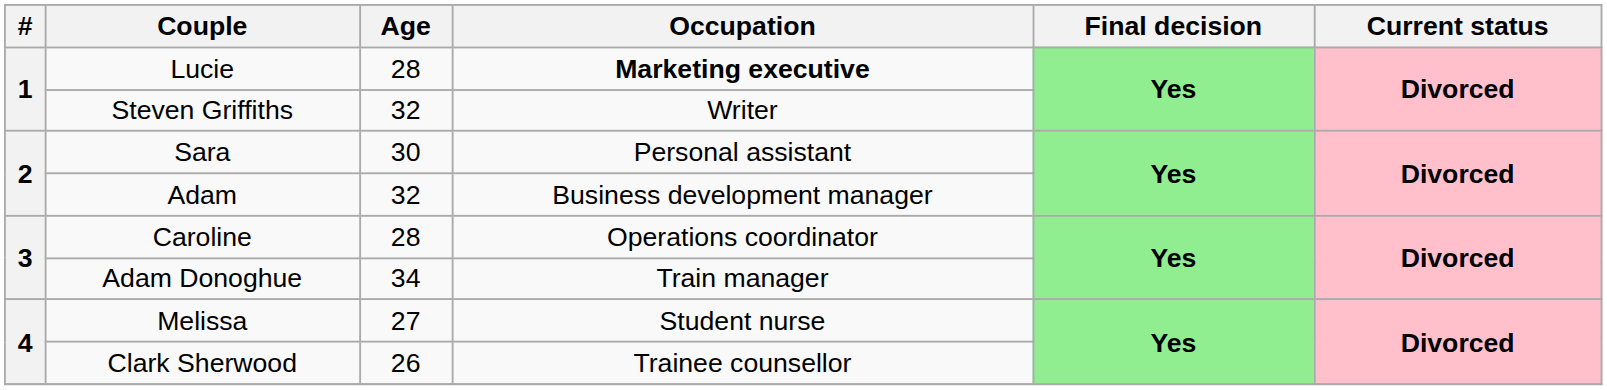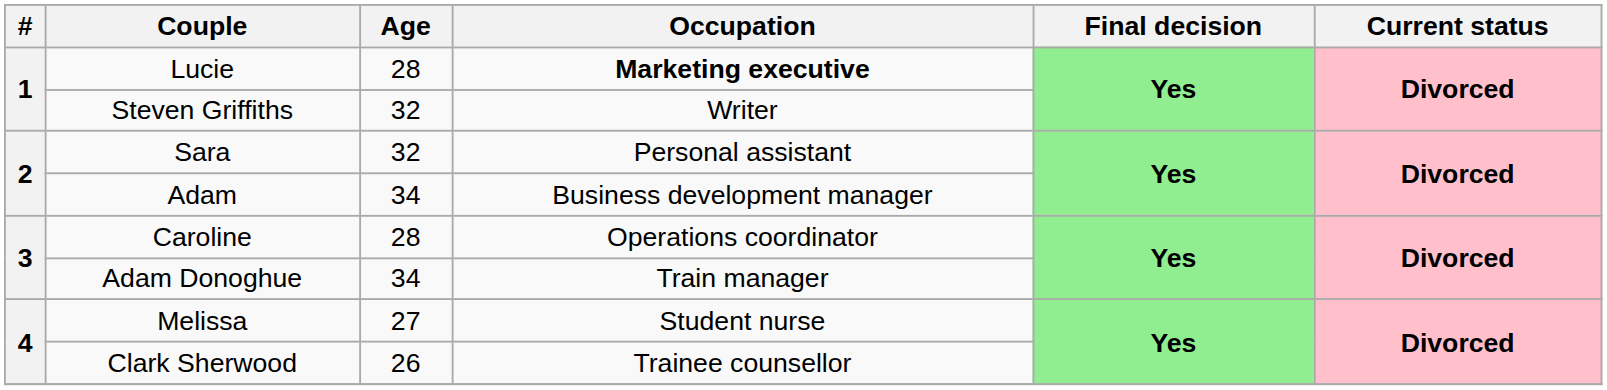 <table class="wikitable plainrowheaders" style="text-align:center; font-size:90%; width:60em;">
 <tr>
 <th>#</th>
 <th>Couple</th>
 <th>Age</th>
 <th>Occupation</th>
 <th>Final decision</th>
 <th>Current status</th>
 </tr>
 <tr>
 <th rowspan="2">1</th>
 <td>Lucie</td>
 <td>28</td>
 <td><strong>Marketing executive</strong></td>
 <th rowspan="2" style="background:lightgreen;">Yes</th>
 <th rowspan="2" style="background:pink;">Divorced</th>
 </tr>
 <tr>
 <td>Steven Griffiths</td>
 <td>32</td>
 <td>Writer</td>
 </tr>
 <tr>
 <th rowspan="2">2</th>
 <td>Sara</td>
-<td>30</td>
+<td>32</td>
 <td>Personal assistant</td>
 <th rowspan="2" style="background:lightgreen;">Yes</th>
 <th rowspan="2" style="background:pink;">Divorced</th>
 </tr>
 <tr>
 <td>Adam</td>
-<td>32</td>
+<td>34</td>
 <td>Business development manager</td>
 </tr>
 <tr>
 <th rowspan="2">3</th>
 <td>Caroline</td>
 <td>28</td>
 <td>Operations coordinator</td>
 <th rowspan="2" style="background:lightgreen;">Yes</th>
 <th rowspan="2" style="background:pink;">Divorced</th>
 </tr>
 <tr>
 <td>Adam Donoghue</td>
 <td>34</td>
 <td>Train manager</td>
 </tr>
 <tr>
 <th rowspan="2">4</th>
 <td>Melissa</td>
 <td>27</td>
 <td>Student nurse</td>
 <th rowspan="2" style="background:lightgreen;">Yes</th>
 <th rowspan="2" style="background:pink;">Divorced</th>
 </tr>
 <tr>
 <td>Clark Sherwood</td>
 <td>26</td>
 <td>Trainee counsellor</td>
 </tr>
 <tr>
 </tr>
 </table>
